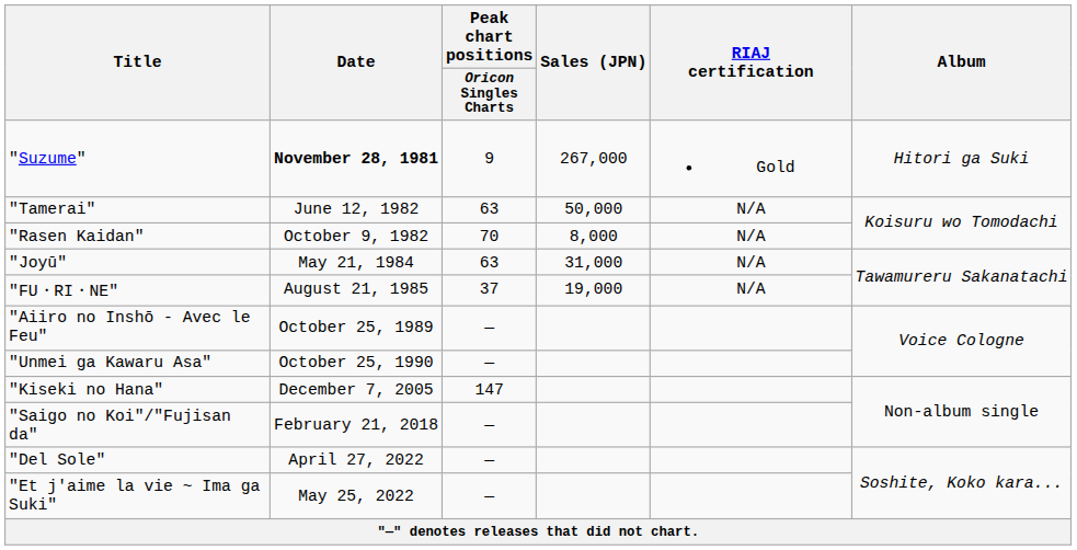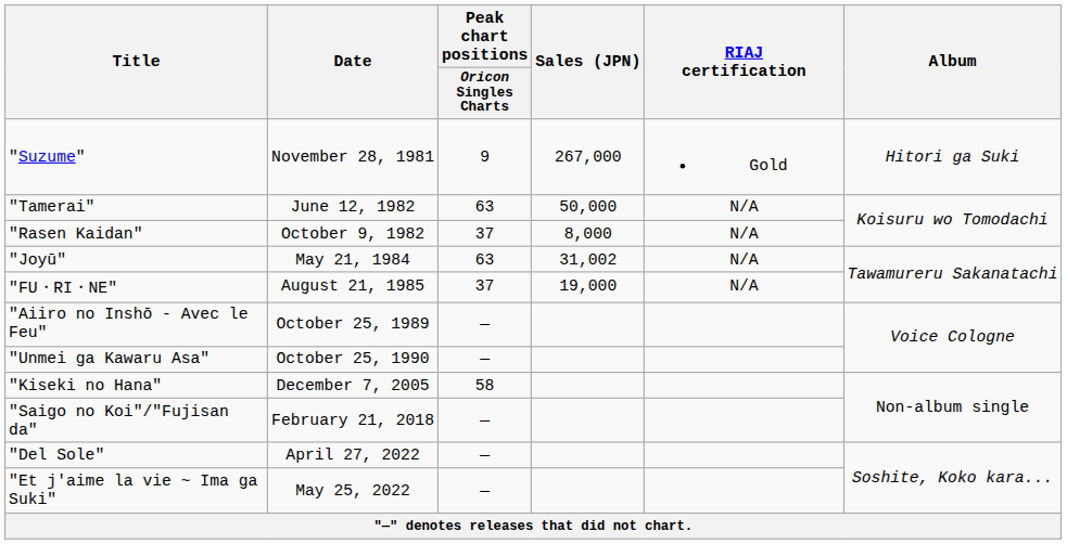 <table class="wikitable plainrowheaders" style="text-align:center;">
 <tr>
 <th scope="col" rowspan="2" style="width:16em;">Title</th>
 <th scope="col" rowspan="2">Date</th>
 <th scope="col" colspan="1">Peak chart positions</th>
 <th scope="col" rowspan="2">Sales (JPN)</th>
 <th scope="col" rowspan="2" style="width:12em;"><a href='#'>RIAJ</a><br>certification</th>
 <th scope="col" rowspan="2">Album</th>
 </tr>
 <tr>
 <th style="width:3em;font-size:85%"><em>Oricon</em> Singles Charts<br></th>
 </tr>
 <tr>
 <td align="left">"<a href='#'>Suzume</a>"</td>
-<td><strong>November 28, 1981</strong></td>
+<td>November 28, 1981</td>
 <td>9</td>
 <td>267,000</td>
 <td><br><ul><li>Gold</li></ul></td>
 <td><em>Hitori ga Suki</em></td>
 </tr>
 <tr>
 <td align="left">"Tamerai"</td>
 <td>June 12, 1982</td>
 <td>63</td>
 <td>50,000</td>
 <td>N/A</td>
 <td rowspan="2"><em>Koisuru wo Tomodachi</em></td>
 </tr>
 <tr>
 <td align="left">"Rasen Kaidan"</td>
 <td>October 9, 1982</td>
-<td>70</td>
+<td>37</td>
 <td>8,000</td>
 <td>N/A</td>
 </tr>
 <tr>
 <td align="left">"Joyū"</td>
 <td>May 21, 1984</td>
 <td>63</td>
-<td>31,000</td>
+<td>31,002</td>
 <td>N/A</td>
 <td rowspan="2"><em>Tawamureru Sakanatachi</em></td>
 </tr>
 <tr>
 <td align="left">"FU・RI・NE"</td>
 <td>August 21, 1985</td>
 <td>37</td>
 <td>19,000</td>
 <td>N/A</td>
 </tr>
 <tr>
 <td align="left">"Aiiro no Inshō - Avec le Feu"</td>
 <td>October 25, 1989</td>
 <td>—</td>
 <td></td>
 <td></td>
 <td rowspan="2"><em>Voice Cologne</em></td>
 </tr>
 <tr>
 <td align="left">"Unmei ga Kawaru Asa"</td>
 <td>October 25, 1990</td>
 <td>—</td>
 <td></td>
 <td></td>
 </tr>
 <tr>
 <td align="left">"Kiseki no Hana"</td>
 <td>December 7, 2005</td>
-<td>147</td>
+<td>58</td>
 <td></td>
 <td></td>
 <td rowspan="2">Non-album single</td>
 </tr>
 <tr>
 <td align="left">"Saigo no Koi"/"Fujisan da"</td>
 <td>February 21, 2018</td>
 <td>—</td>
 <td></td>
 <td></td>
 </tr>
 <tr>
 <td align="left">"Del Sole"</td>
 <td>April 27, 2022</td>
 <td>—</td>
 <td></td>
 <td></td>
 <td rowspan="2"><em>Soshite, Koko kara...</em></td>
 </tr>
 <tr>
 <td align="left">"Et j'aime la vie ~ Ima ga Suki"</td>
 <td>May 25, 2022</td>
 <td>—</td>
 <td></td>
 <td></td>
 </tr>
 <tr>
 <th colspan="6"><small>"—" denotes releases that did not chart.</small></th>
 </tr>
 </table>
